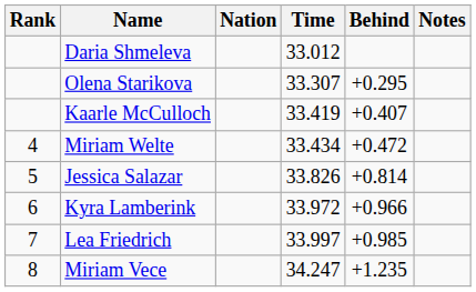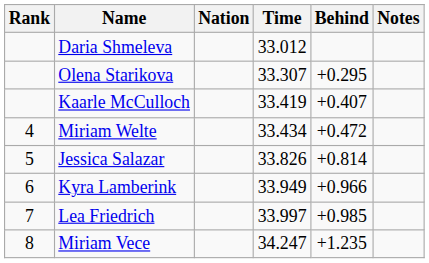 <table class="wikitable sortable" style="text-align:center">
 <tr>
 <th>Rank</th>
 <th>Name</th>
 <th>Nation</th>
 <th>Time</th>
 <th>Behind</th>
 <th>Notes</th>
 </tr>
 <tr>
 <td></td>
 <td align=left><a href='#'>Daria Shmeleva</a></td>
 <td align=left></td>
 <td>33.012</td>
 <td></td>
 <td></td>
 </tr>
 <tr>
 <td></td>
 <td align=left><a href='#'>Olena Starikova</a></td>
 <td align=left></td>
 <td>33.307</td>
 <td>+0.295</td>
 <td></td>
 </tr>
 <tr>
 <td></td>
 <td align=left><a href='#'>Kaarle McCulloch</a></td>
 <td align=left></td>
 <td>33.419</td>
 <td>+0.407</td>
 <td></td>
 </tr>
 <tr>
 <td>4</td>
 <td align=left><a href='#'>Miriam Welte</a></td>
 <td align=left></td>
 <td>33.434</td>
 <td>+0.472</td>
 <td></td>
 </tr>
 <tr>
 <td>5</td>
 <td align=left><a href='#'>Jessica Salazar</a></td>
 <td align=left></td>
 <td>33.826</td>
 <td>+0.814</td>
 <td></td>
 </tr>
 <tr>
 <td>6</td>
 <td align=left><a href='#'>Kyra Lamberink</a></td>
 <td align=left></td>
-<td>33.972</td>
+<td>33.949</td>
 <td>+0.966</td>
 <td></td>
 </tr>
 <tr>
 <td>7</td>
 <td align=left><a href='#'>Lea Friedrich</a></td>
 <td align=left></td>
 <td>33.997</td>
 <td>+0.985</td>
 <td></td>
 </tr>
 <tr>
 <td>8</td>
 <td align=left><a href='#'>Miriam Vece</a></td>
 <td align=left></td>
 <td>34.247</td>
 <td>+1.235</td>
 <td></td>
 </tr>
 </table>
